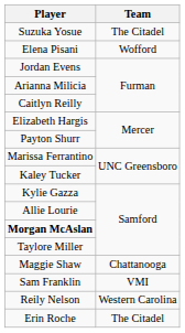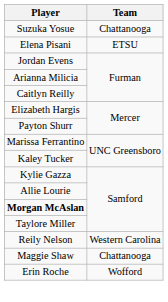 <table class="wikitable" style="text-align: center;">
 <tr>
 <th>Player</th>
 <th>Team</th>
 </tr>
 <tr>
 <td>Suzuka Yosue</td>
-<td>The Citadel</td>
+<td>Chattanooga</td>
 </tr>
 <tr>
 <td>Elena Pisani</td>
-<td>Wofford</td>
+<td>ETSU</td>
 </tr>
 <tr>
 <td>Jordan Evens</td>
 <td rowspan=3>Furman</td>
 </tr>
 <tr>
 <td>Arianna Milicia</td>
 </tr>
 <tr>
 <td>Caitlyn Reilly</td>
 </tr>
 <tr>
 <td>Elizabeth Hargis</td>
 <td rowspan=2>Mercer</td>
 </tr>
 <tr>
 <td>Payton Shurr</td>
 </tr>
 <tr>
 <td>Marissa Ferrantino</td>
 <td rowspan=2>UNC Greensboro</td>
 </tr>
 <tr>
 <td>Kaley Tucker</td>
 </tr>
 <tr>
 <td>Kylie Gazza</td>
 <td rowspan=4>Samford</td>
 </tr>
 <tr>
 <td>Allie Lourie</td>
 </tr>
 <tr>
 <td><strong>Morgan McAslan</strong></td>
 </tr>
 <tr>
 <td>Taylore Miller</td>
 </tr>
 <tr>
+<td>Reily Nelson</td>
+<td>Western Carolina</td>
+</tr>
+<tr>
 <td>Maggie Shaw</td>
 <td>Chattanooga</td>
 </tr>
 <tr>
-<td>Sam Franklin</td>
-<td>VMI</td>
-</tr>
-<tr>
-<td>Reily Nelson</td>
-<td>Western Carolina</td>
-</tr>
-<tr>
 <td>Erin Roche</td>
-<td>The Citadel</td>
+<td>Wofford</td>
 </tr>
 </table>
